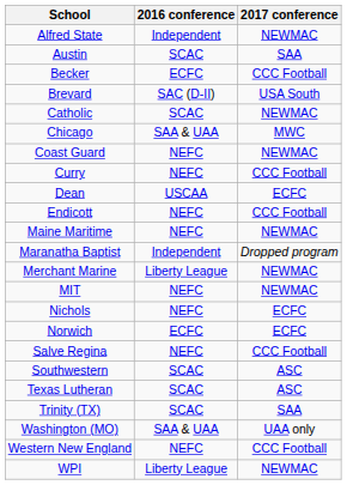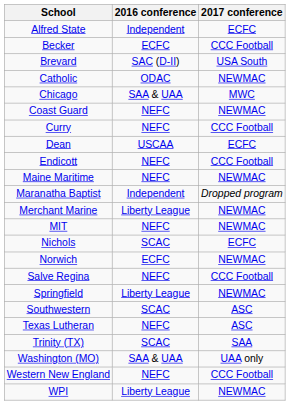 <table class="wikitable sortable">
 <tr>
 <th>School</th>
 <th>2016 conference</th>
 <th>2017 conference</th>
 </tr>
 <tr style="text-align:center;">
 <td><a href='#'>Alfred State</a></td>
 <td><a href='#'>Independent</a></td>
-<td><a href='#'>NEWMAC</a></td>
-</tr>
-<tr style="text-align:center;">
-<td><a href='#'>Austin</a></td>
-<td><a href='#'>SCAC</a></td>
-<td><a href='#'>SAA</a></td>
+<td><a href='#'>ECFC</a></td>
 </tr>
 <tr style="text-align:center;">
 <td><a href='#'>Becker</a></td>
 <td><a href='#'>ECFC</a></td>
 <td><a href='#'>CCC Football</a></td>
 </tr>
 <tr style="text-align:center;">
 <td><a href='#'>Brevard</a></td>
 <td><a href='#'>SAC</a> (<a href='#'>D-II</a>)</td>
 <td><a href='#'>USA South</a></td>
 </tr>
 <tr style="text-align:center;">
 <td><a href='#'>Catholic</a></td>
-<td><a href='#'>SCAC</a></td>
+<td><a href='#'>ODAC</a></td>
 <td><a href='#'>NEWMAC</a></td>
 </tr>
 <tr style="text-align:center;">
 <td><a href='#'>Chicago</a></td>
 <td><a href='#'>SAA</a> & <a href='#'>UAA</a></td>
 <td><a href='#'>MWC</a></td>
 </tr>
 <tr style="text-align:center;">
 <td><a href='#'>Coast Guard</a></td>
 <td><a href='#'>NEFC</a></td>
 <td><a href='#'>NEWMAC</a></td>
 </tr>
 <tr style="text-align:center;">
 <td><a href='#'>Curry</a></td>
 <td><a href='#'>NEFC</a></td>
 <td><a href='#'>CCC Football</a></td>
 </tr>
 <tr style="text-align:center;">
 <td><a href='#'>Dean</a></td>
 <td><a href='#'>USCAA</a></td>
 <td><a href='#'>ECFC</a></td>
 </tr>
 <tr style="text-align:center;">
 <td><a href='#'>Endicott</a></td>
 <td><a href='#'>NEFC</a></td>
 <td><a href='#'>CCC Football</a></td>
 </tr>
 <tr style="text-align:center;">
 <td><a href='#'>Maine Maritime</a></td>
 <td><a href='#'>NEFC</a></td>
 <td><a href='#'>NEWMAC</a></td>
 </tr>
 <tr style="text-align:center;">
 <td><a href='#'>Maranatha Baptist</a></td>
 <td><a href='#'>Independent</a></td>
 <td><em>Dropped program</em></td>
 </tr>
 <tr style="text-align:center;">
 <td><a href='#'>Merchant Marine</a></td>
 <td><a href='#'>Liberty League</a></td>
 <td><a href='#'>NEWMAC</a></td>
 </tr>
 <tr style="text-align:center;">
 <td><a href='#'>MIT</a></td>
 <td><a href='#'>NEFC</a></td>
 <td><a href='#'>NEWMAC</a></td>
 </tr>
 <tr style="text-align:center;">
 <td><a href='#'>Nichols</a></td>
-<td><a href='#'>NEFC</a></td>
+<td><a href='#'>SCAC</a></td>
 <td><a href='#'>ECFC</a></td>
 </tr>
 <tr style="text-align:center;">
 <td><a href='#'>Norwich</a></td>
 <td><a href='#'>ECFC</a></td>
-<td><a href='#'>ECFC</a></td>
+<td><a href='#'>NEWMAC</a></td>
 </tr>
 <tr style="text-align:center;">
 <td><a href='#'>Salve Regina</a></td>
 <td><a href='#'>NEFC</a></td>
 <td><a href='#'>CCC Football</a></td>
+</tr>
+<tr style="text-align:center;">
+<td><a href='#'>Springfield</a></td>
+<td><a href='#'>Liberty League</a></td>
+<td><a href='#'>NEWMAC</a></td>
 </tr>
 <tr style="text-align:center;">
 <td><a href='#'>Southwestern</a></td>
 <td><a href='#'>SCAC</a></td>
 <td><a href='#'>ASC</a></td>
 </tr>
 <tr style="text-align:center;">
 <td><a href='#'>Texas Lutheran</a></td>
-<td><a href='#'>SCAC</a></td>
+<td><a href='#'>NEFC</a></td>
 <td><a href='#'>ASC</a></td>
 </tr>
 <tr style="text-align:center;">
 <td><a href='#'>Trinity (TX)</a></td>
 <td><a href='#'>SCAC</a></td>
 <td><a href='#'>SAA</a></td>
 </tr>
 <tr style="text-align:center;">
 <td><a href='#'>Washington (MO)</a></td>
 <td><a href='#'>SAA</a> & <a href='#'>UAA</a></td>
 <td><a href='#'>UAA</a> only</td>
 </tr>
 <tr style="text-align:center;">
 <td><a href='#'>Western New England</a></td>
 <td><a href='#'>NEFC</a></td>
 <td><a href='#'>CCC Football</a></td>
 </tr>
 <tr style="text-align:center;">
 <td><a href='#'>WPI</a></td>
 <td><a href='#'>Liberty League</a></td>
 <td><a href='#'>NEWMAC</a></td>
 </tr>
 </table>
